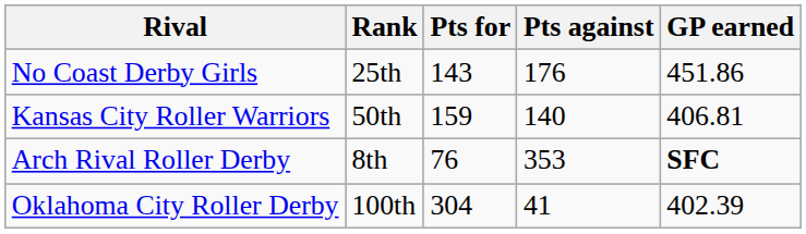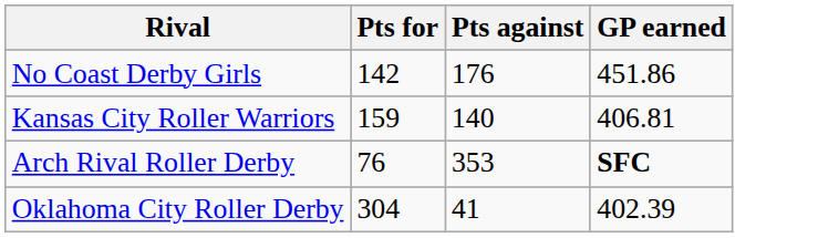 <table class="wikitable">
 <tr>
 <th>Rival</th>
-<th>Rank</th>
 <th>Pts for</th>
 <th>Pts against</th>
 <th>GP earned</th>
 </tr>
 <tr>
 <td><a href='#'>No Coast Derby Girls</a></td>
-<td>25th</td>
-<td>143</td>
+<td>142</td>
 <td>176</td>
 <td>451.86</td>
 </tr>
 <tr>
 <td><a href='#'>Kansas City Roller Warriors</a></td>
-<td>50th</td>
 <td>159</td>
 <td>140</td>
 <td>406.81</td>
 </tr>
 <tr>
 <td><a href='#'>Arch Rival Roller Derby</a></td>
-<td>8th</td>
 <td>76</td>
 <td>353</td>
 <td><strong>SFC</strong></td>
 </tr>
 <tr>
 <td><a href='#'>Oklahoma City Roller Derby</a></td>
-<td>100th</td>
 <td>304</td>
 <td>41</td>
 <td>402.39</td>
 </tr>
 </table>
